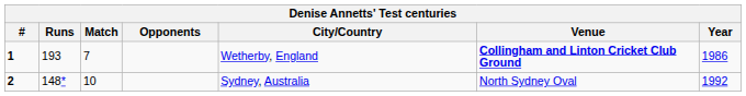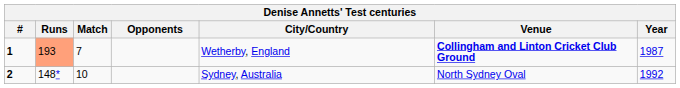 <table class="wikitable">
 <tr>
 <th colspan="8">Denise Annetts' Test centuries</th>
 </tr>
 <tr>
 <th style="width:40px;">#</th>
 <th style="width:50px;">Runs</th>
 <th style="width:50px;">Match</th>
 <th style="width:125px;">Opponents</th>
 <th style="width:350px;">City/Country</th>
 <th style="width:300px;">Venue</th>
 <th style="width:50px;">Year</th>
 </tr>
 <tr>
 <td><strong>1</strong></td>
-<td>193</td>
+<td style="background: lightsalmon;">193</td>
 <td>7</td>
 <td></td>
 <td> <a href='#'>Wetherby</a>, <a href='#'>England</a></td>
 <td><strong><a href='#'>Collingham and Linton Cricket Club Ground</a></strong></td>
-<td><a href='#'>1986</a></td>
+<td><a href='#'>1987</a></td>
 </tr>
 <tr>
 <td><strong>2</strong></td>
 <td>148<a href='#'>*</a></td>
 <td>10</td>
 <td></td>
 <td> <a href='#'>Sydney</a>, <a href='#'>Australia</a></td>
 <td><a href='#'>North Sydney Oval</a></td>
 <td><a href='#'>1992</a></td>
 </tr>
 </table>
